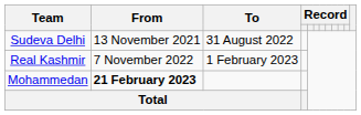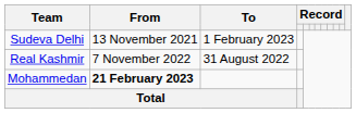 <table class="wikitable" style="text-align:center">
 <tr>
 <th rowspan="2">Team</th>
 <th rowspan="2">From</th>
 <th rowspan="2">To</th>
 <th colspan="8">Record</th>
 <th rowspan="2"></th>
 </tr>
 <tr>
 <th></th>
 <th></th>
 <th></th>
 <th></th>
 <th></th>
 <th></th>
 <th></th>
 <th></th>
 </tr>
 <tr>
 <td><a href='#'>Sudeva Delhi</a></td>
 <td align=left>13 November 2021</td>
-<td align=left>31 August 2022<br></td>
+<td align=left>1 February 2023<br></td>
 <td></td>
 </tr>
 <tr>
 <td><a href='#'>Real Kashmir</a></td>
 <td align=left>7 November 2022</td>
-<td align=left>1 February 2023<br></td>
+<td align=left>31 August 2022<br></td>
 <td></td>
 </tr>
 <tr>
 <td><a href='#'>Mohammedan</a></td>
 <td align=left><strong>21 February 2023</strong></td>
 <td align=left><br></td>
 <td></td>
 </tr>
 <tr>
 <th colspan="3"><strong>Total</strong><br></th>
 <th></th>
 </tr>
 </table>
